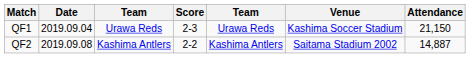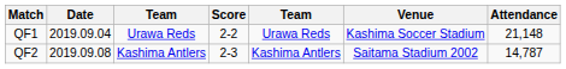 <table class="wikitable" style="text-align:center;">
 <tr>
 <th>Match</th>
 <th>Date</th>
 <th>Team</th>
 <th>Score</th>
 <th>Team</th>
 <th>Venue</th>
 <th>Attendance</th>
 </tr>
 <tr>
 <td>QF1</td>
 <td>2019.09.04</td>
 <td><a href='#'>Urawa Reds</a></td>
-<td>2-3</td>
+<td>2-2</td>
 <td><a href='#'>Urawa Reds</a></td>
 <td><a href='#'>Kashima Soccer Stadium</a></td>
-<td>21,150</td>
+<td>21,148</td>
 </tr>
 <tr>
 <td>QF2</td>
 <td>2019.09.08</td>
 <td><a href='#'>Kashima Antlers</a></td>
-<td>2-2</td>
+<td>2-3</td>
 <td><a href='#'>Kashima Antlers</a></td>
 <td><a href='#'>Saitama Stadium 2002</a></td>
-<td>14,887</td>
+<td>14,787</td>
 </tr>
 </table>
